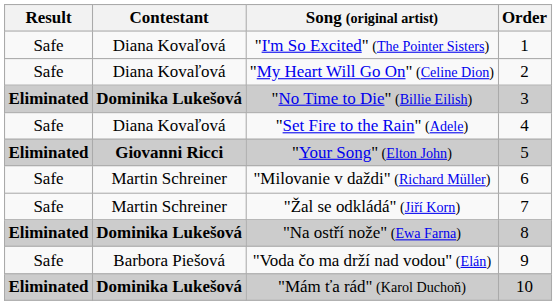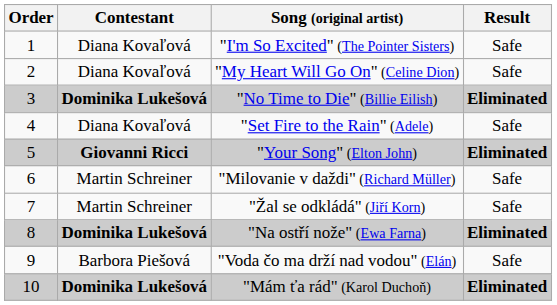 <table class="wikitable plainrowheaders" style="text-align:center;">
 <tr>
-<th scope="col">Result</th>
+<th scope="col">Order</th>
 <th scope="col">Contestant</th>
 <th scope="col">Song <small>(original artist)</small></th>
-<th scope="col">Order</th>
+<th scope="col">Result</th>
 </tr>
 <tr>
-<td>Safe</td>
+<td>1</td>
 <td>Diana Kovaľová</td>
 <td>"<a href='#'>I'm So Excited</a>"<small> (<a href='#'>The Pointer Sisters</a>)</small></td>
-<td>1</td>
+<td>Safe</td>
 </tr>
 <tr>
-<td>Safe</td>
+<td>2</td>
 <td>Diana Kovaľová</td>
 <td>"<a href='#'>My Heart Will Go On</a>"<small> (<a href='#'>Celine Dion</a>)</small></td>
-<td>2</td>
+<td>Safe</td>
 </tr>
 <tr style="background:#ccc;">
-<td><strong>Eliminated</strong></td>
+<td>3</td>
 <td><strong>Dominika Lukešová</strong></td>
 <td>"<a href='#'>No Time to Die</a>"<small> (<a href='#'>Billie Eilish</a>)</small></td>
-<td>3</td>
+<td><strong>Eliminated</strong></td>
 </tr>
 <tr>
-<td>Safe</td>
+<td>4</td>
 <td>Diana Kovaľová</td>
 <td>"<a href='#'>Set Fire to the Rain</a>"<small> (<a href='#'>Adele</a>)</small></td>
-<td>4</td>
+<td>Safe</td>
 </tr>
 <tr style="background:#ccc;">
-<td><strong>Eliminated</strong></td>
+<td>5</td>
 <td><strong>Giovanni Ricci</strong></td>
 <td>"<a href='#'>Your Song</a>"<small> (<a href='#'>Elton John</a>)</small></td>
-<td>5</td>
+<td><strong>Eliminated</strong></td>
 </tr>
 <tr>
-<td>Safe</td>
+<td>6</td>
 <td>Martin Schreiner</td>
 <td>"Milovanie v daždi"<small> (<a href='#'>Richard Müller</a>)</small></td>
-<td>6</td>
+<td>Safe</td>
 </tr>
 <tr>
-<td>Safe</td>
+<td>7</td>
 <td>Martin Schreiner</td>
 <td>"Žal se odkládá"<small> (<a href='#'>Jiří Korn</a>)</small></td>
-<td>7</td>
+<td>Safe</td>
 </tr>
 <tr style="background:#ccc;">
-<td><strong>Eliminated</strong></td>
+<td>8</td>
 <td><strong>Dominika Lukešová</strong></td>
 <td>"Na ostří nože"<small> (<a href='#'>Ewa Farna</a>)</small></td>
-<td>8</td>
+<td><strong>Eliminated</strong></td>
 </tr>
 <tr>
-<td>Safe</td>
+<td>9</td>
 <td>Barbora Piešová</td>
 <td>"Voda čo ma drží nad vodou"<small> (<a href='#'>Elán</a>)</small></td>
-<td>9</td>
+<td>Safe</td>
 </tr>
 <tr style="background:#ccc;">
-<td><strong>Eliminated</strong></td>
+<td>10</td>
 <td><strong>Dominika Lukešová</strong></td>
 <td>"Mám ťa rád"<small> (Karol Duchoň)</small></td>
-<td>10</td>
+<td><strong>Eliminated</strong></td>
 </tr>
 </table>
